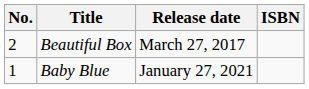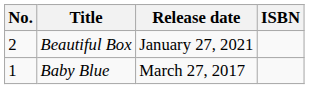 <table class="wikitable">
 <tr>
 <th>No.</th>
 <th>Title</th>
 <th>Release date</th>
 <th>ISBN</th>
 </tr>
 <tr>
 <td>2</td>
 <td><em>Beautiful Box</em></td>
-<td>March 27, 2017</td>
+<td>January 27, 2021</td>
 <td></td>
 </tr>
 <tr>
 <td>1</td>
 <td><em>Baby Blue</em></td>
-<td>January 27, 2021</td>
+<td>March 27, 2017</td>
 <td></td>
 </tr>
 </table>
